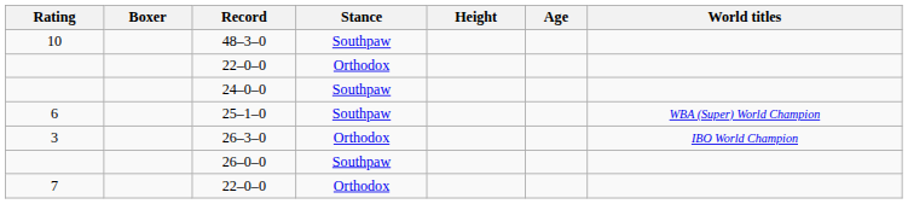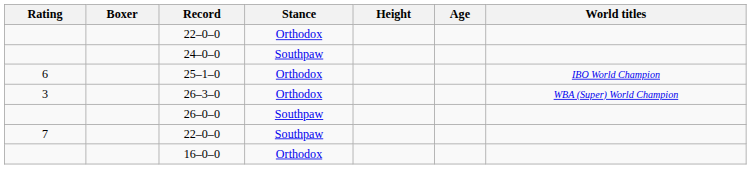 <table class="wikitable sortable" style="text-align: center; font-size: 90%; width:100%;">
 <tr>
 <th>Rating</th>
 <th>Boxer</th>
 <th>Record</th>
 <th>Stance</th>
 <th>Height</th>
 <th>Age</th>
 <th>World titles</th>
-</tr>
-<tr>
-<td>10</td>
-<td style="text-align:left;"></td>
-<td>48–3–0</td>
-<td><a href='#'>Southpaw</a></td>
-<td></td>
-<td></td>
-<td></td>
 </tr>
 <tr>
 <td></td>
 <td style="text-align:left;"></td>
 <td>22–0–0</td>
 <td><a href='#'>Orthodox</a></td>
 <td></td>
 <td></td>
 <td></td>
 </tr>
 <tr>
 <td></td>
 <td style="text-align:left;"></td>
 <td>24–0–0</td>
 <td><a href='#'>Southpaw</a></td>
 <td></td>
 <td></td>
 <td></td>
 </tr>
 <tr>
 <td>6</td>
 <td style="text-align:left;"></td>
 <td>25–1–0</td>
-<td><a href='#'>Southpaw</a></td>
+<td><a href='#'>Orthodox</a></td>
 <td></td>
 <td></td>
-<td><small><em><a href='#'>WBA (Super) World Champion</a></em></small></td>
+<td><small><em><a href='#'>IBO World Champion</a></em></small></td>
 </tr>
 <tr>
 <td>3</td>
 <td style="text-align:left;"></td>
 <td>26–3–0</td>
 <td><a href='#'>Orthodox</a></td>
 <td></td>
 <td></td>
-<td><small><em><a href='#'>IBO World Champion</a></em></small></td>
+<td><small><em><a href='#'>WBA (Super) World Champion</a></em></small></td>
 </tr>
 <tr>
 <td></td>
 <td style="text-align:left;"></td>
 <td>26–0–0</td>
 <td><a href='#'>Southpaw</a></td>
 <td></td>
 <td></td>
 <td></td>
 </tr>
 <tr>
 <td>7</td>
 <td style="text-align:left;"></td>
 <td>22–0–0</td>
+<td><a href='#'>Southpaw</a></td>
+<td></td>
+<td></td>
+<td></td>
+</tr>
+<tr>
+<td></td>
+<td style="text-align:left;"></td>
+<td>16–0–0</td>
 <td><a href='#'>Orthodox</a></td>
 <td></td>
 <td></td>
 <td></td>
 </tr>
 </table>
